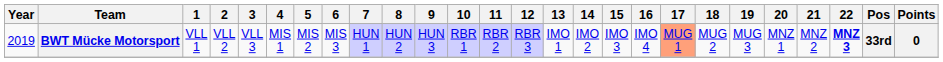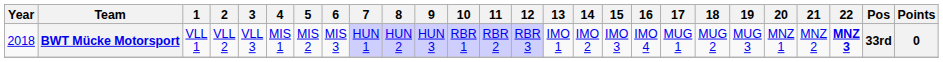 <table class="wikitable" style="text-align:center; font-size:85%">
 <tr>
 <th>Year</th>
 <th>Team</th>
 <th>1</th>
 <th>2</th>
 <th>3</th>
 <th>4</th>
 <th>5</th>
 <th>6</th>
 <th>7</th>
 <th>8</th>
 <th>9</th>
 <th>10</th>
 <th>11</th>
 <th>12</th>
 <th>13</th>
 <th>14</th>
 <th>15</th>
 <th>16</th>
 <th>17</th>
 <th>18</th>
 <th>19</th>
 <th>20</th>
 <th>21</th>
 <th>22</th>
 <th>Pos</th>
 <th>Points</th>
 </tr>
 <tr>
-<td><a href='#'>2019</a></td>
+<td><a href='#'>2018</a></td>
 <th nowrap><a href='#'>BWT Mücke Motorsport</a></th>
 <td><a href='#'>VLL<br>1</a></td>
 <td><a href='#'>VLL<br>2</a></td>
 <td><a href='#'>VLL<br>3</a></td>
 <td><a href='#'>MIS<br>1</a></td>
 <td><a href='#'>MIS<br>2</a></td>
 <td><a href='#'>MIS<br>3</a></td>
 <td style="background:#cfcfff"><a href='#'>HUN<br>1</a><br></td>
 <td style="background:#cfcfff"><a href='#'>HUN<br>2</a><br></td>
 <td style="background:#cfcfff"><a href='#'>HUN<br>3</a><br></td>
 <td style="background:#cfcfff"><a href='#'>RBR<br>1</a><br></td>
 <td style="background:#cfcfff"><a href='#'>RBR<br>2</a><br></td>
 <td style="background:#cfcfff"><a href='#'>RBR<br>3</a><br></td>
 <td><a href='#'>IMO<br>1</a></td>
 <td><a href='#'>IMO<br>2</a></td>
 <td><a href='#'>IMO<br>3</a></td>
 <td><a href='#'>IMO<br>4</a></td>
-<td style="background: lightsalmon;"><a href='#'>MUG<br>1</a></td>
+<td><a href='#'>MUG<br>1</a></td>
 <td><a href='#'>MUG<br>2</a></td>
 <td><a href='#'>MUG<br>3</a></td>
 <td><a href='#'>MNZ<br>1</a></td>
 <td><a href='#'>MNZ<br>2</a></td>
 <td><strong><a href='#'>MNZ<br>3</a></strong></td>
 <th>33rd</th>
 <th>0</th>
 </tr>
 <tr>
 </tr>
 </table>
